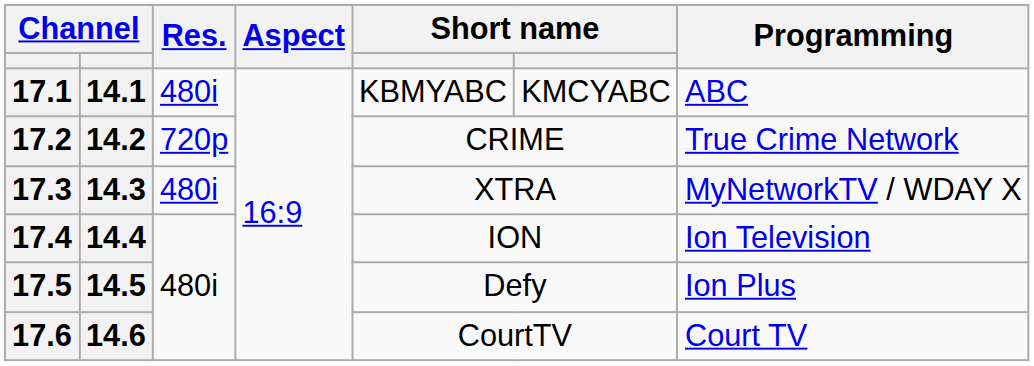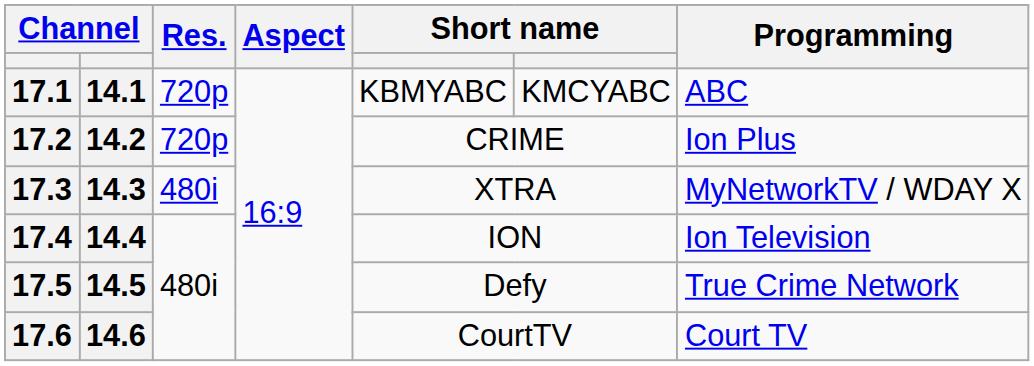 <table class="wikitable">
 <tr>
 <th scope = "col" colspan="2"><a href='#'>Channel</a></th>
 <th scope = "col" rowspan="2"><a href='#'>Res.</a></th>
 <th scope = "col" rowspan="2"><a href='#'>Aspect</a></th>
 <th scope = "col" colspan="2">Short name</th>
 <th scope = "col" rowspan="2">Programming</th>
 </tr>
 <tr>
 <th scope = "col"></th>
 <th></th>
 <th></th>
 <th></th>
 </tr>
 <tr>
 <th scope = "row">17.1</th>
 <th>14.1</th>
-<td><a href='#'>480i</a></td>
+<td><a href='#'>720p</a></td>
 <td rowspan=6><a href='#'>16:9</a></td>
 <td>KBMYABC</td>
 <td>KMCYABC</td>
 <td><a href='#'>ABC</a></td>
 </tr>
 <tr>
 <th scope = "row">17.2</th>
 <th>14.2</th>
 <td><a href='#'>720p</a></td>
 <td style="text-align: center;" colspan=2>CRIME</td>
-<td><a href='#'>True Crime Network</a></td>
+<td><a href='#'>Ion Plus</a></td>
 </tr>
 <tr>
 <th scope = "row">17.3</th>
 <th>14.3</th>
 <td><a href='#'>480i</a></td>
 <td style="text-align: center;" colspan=2>XTRA</td>
 <td><a href='#'>MyNetworkTV</a> / WDAY X</td>
 </tr>
 <tr>
 <th scope = "row">17.4</th>
 <th>14.4</th>
 <td rowspan=3>480i</td>
 <td style="text-align: center;" colspan=2>ION</td>
 <td><a href='#'>Ion Television</a></td>
 </tr>
 <tr>
 <th scope = "row">17.5</th>
 <th>14.5</th>
 <td style="text-align: center;" colspan=2>Defy</td>
-<td><a href='#'>Ion Plus</a></td>
+<td><a href='#'>True Crime Network</a></td>
 </tr>
 <tr>
 <th scope = "row">17.6</th>
 <th>14.6</th>
 <td style="text-align: center;" colspan=2>CourtTV</td>
 <td><a href='#'>Court TV</a></td>
 </tr>
 </table>
